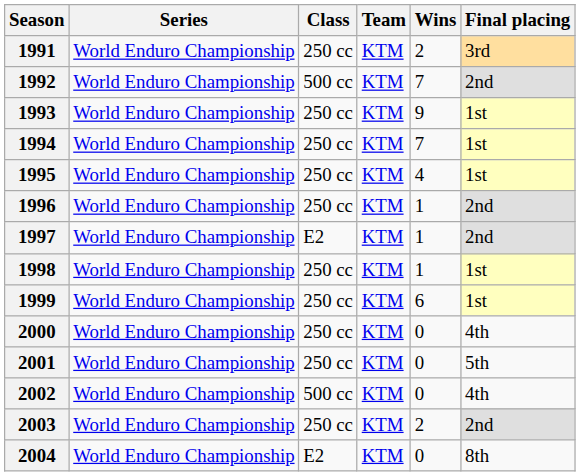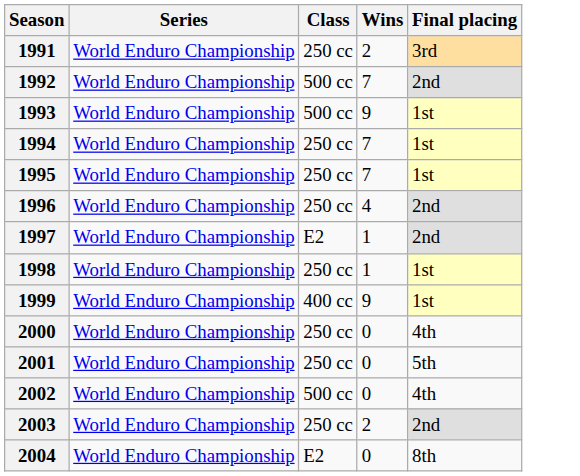 <table class="wikitable" style="font-size: 95%;">
 <tr>
 <th>Season</th>
 <th>Series</th>
 <th>Class</th>
-<th>Team</th>
 <th>Wins</th>
 <th>Final placing</th>
 </tr>
 <tr>
 <th>1991</th>
 <td><a href='#'>World Enduro Championship</a></td>
 <td>250 cc</td>
-<td><a href='#'>KTM</a></td>
 <td>2</td>
 <td style="background:#FFDF9F;">3rd</td>
 </tr>
 <tr>
 <th>1992</th>
 <td><a href='#'>World Enduro Championship</a></td>
 <td>500 cc</td>
-<td><a href='#'>KTM</a></td>
 <td>7</td>
 <td style="background:#DFDFDF;">2nd</td>
 </tr>
 <tr>
 <th>1993</th>
 <td><a href='#'>World Enduro Championship</a></td>
-<td>250 cc</td>
-<td><a href='#'>KTM</a></td>
+<td>500 cc</td>
 <td>9</td>
 <td style="background:#FFFFBF;">1st</td>
 </tr>
 <tr>
 <th>1994</th>
 <td><a href='#'>World Enduro Championship</a></td>
 <td>250 cc</td>
-<td><a href='#'>KTM</a></td>
 <td>7</td>
 <td style="background:#FFFFBF;">1st</td>
 </tr>
 <tr>
 <th>1995</th>
 <td><a href='#'>World Enduro Championship</a></td>
 <td>250 cc</td>
-<td><a href='#'>KTM</a></td>
-<td>4</td>
+<td>7</td>
 <td style="background:#FFFFBF;">1st</td>
 </tr>
 <tr>
 <th>1996</th>
 <td><a href='#'>World Enduro Championship</a></td>
 <td>250 cc</td>
-<td><a href='#'>KTM</a></td>
-<td>1</td>
+<td>4</td>
 <td style="background:#DFDFDF;">2nd</td>
 </tr>
 <tr>
 <th>1997</th>
 <td><a href='#'>World Enduro Championship</a></td>
 <td>E2</td>
-<td><a href='#'>KTM</a></td>
 <td>1</td>
 <td style="background:#DFDFDF;">2nd</td>
 </tr>
 <tr>
 <th>1998</th>
 <td><a href='#'>World Enduro Championship</a></td>
 <td>250 cc</td>
-<td><a href='#'>KTM</a></td>
 <td>1</td>
 <td style="background:#FFFFBF;">1st</td>
 </tr>
 <tr>
 <th>1999</th>
 <td><a href='#'>World Enduro Championship</a></td>
-<td>250 cc</td>
-<td><a href='#'>KTM</a></td>
-<td>6</td>
+<td>400 cc</td>
+<td>9</td>
 <td style="background:#FFFFBF;">1st</td>
 </tr>
 <tr>
 <th>2000</th>
 <td><a href='#'>World Enduro Championship</a></td>
 <td>250 cc</td>
-<td><a href='#'>KTM</a></td>
 <td>0</td>
 <td>4th</td>
 </tr>
 <tr>
 <th>2001</th>
 <td><a href='#'>World Enduro Championship</a></td>
 <td>250 cc</td>
-<td><a href='#'>KTM</a></td>
 <td>0</td>
 <td>5th</td>
 </tr>
 <tr>
 <th>2002</th>
 <td><a href='#'>World Enduro Championship</a></td>
 <td>500 cc</td>
-<td><a href='#'>KTM</a></td>
 <td>0</td>
 <td>4th</td>
 </tr>
 <tr>
 <th>2003</th>
 <td><a href='#'>World Enduro Championship</a></td>
 <td>250 cc</td>
-<td><a href='#'>KTM</a></td>
 <td>2</td>
 <td style="background:#DFDFDF;">2nd</td>
 </tr>
 <tr>
 <th>2004</th>
 <td><a href='#'>World Enduro Championship</a></td>
 <td>E2</td>
-<td><a href='#'>KTM</a></td>
 <td>0</td>
 <td>8th</td>
 </tr>
 </table>
